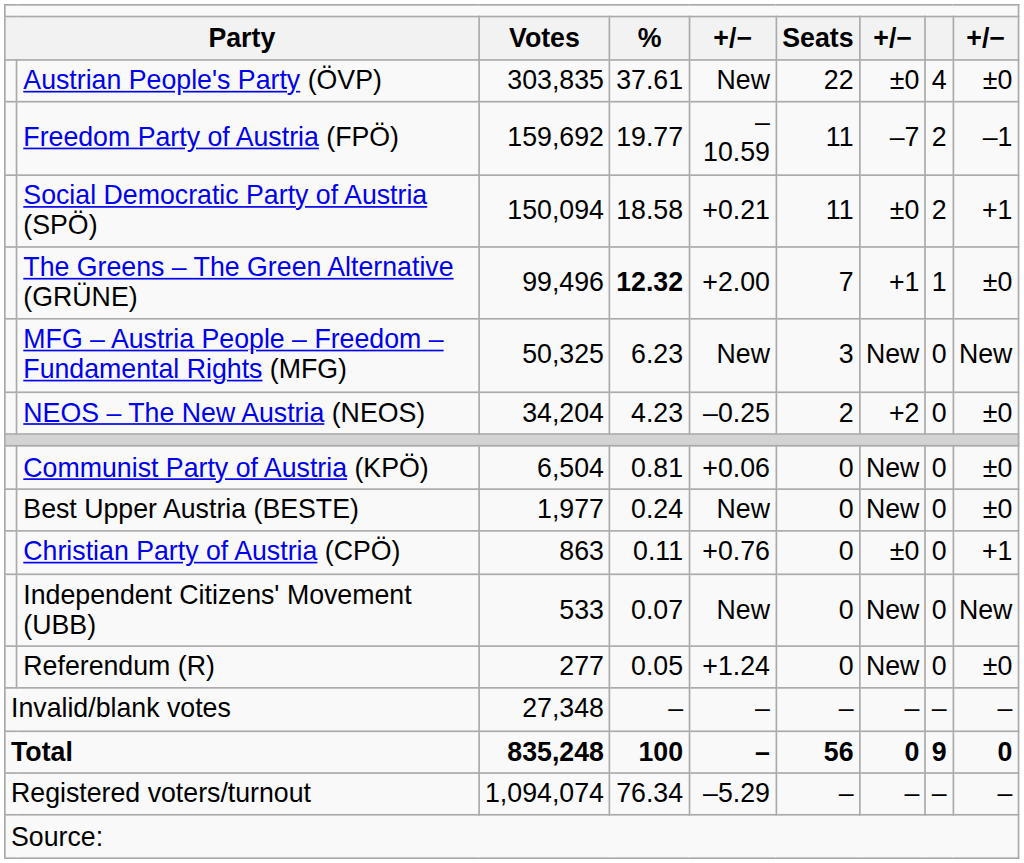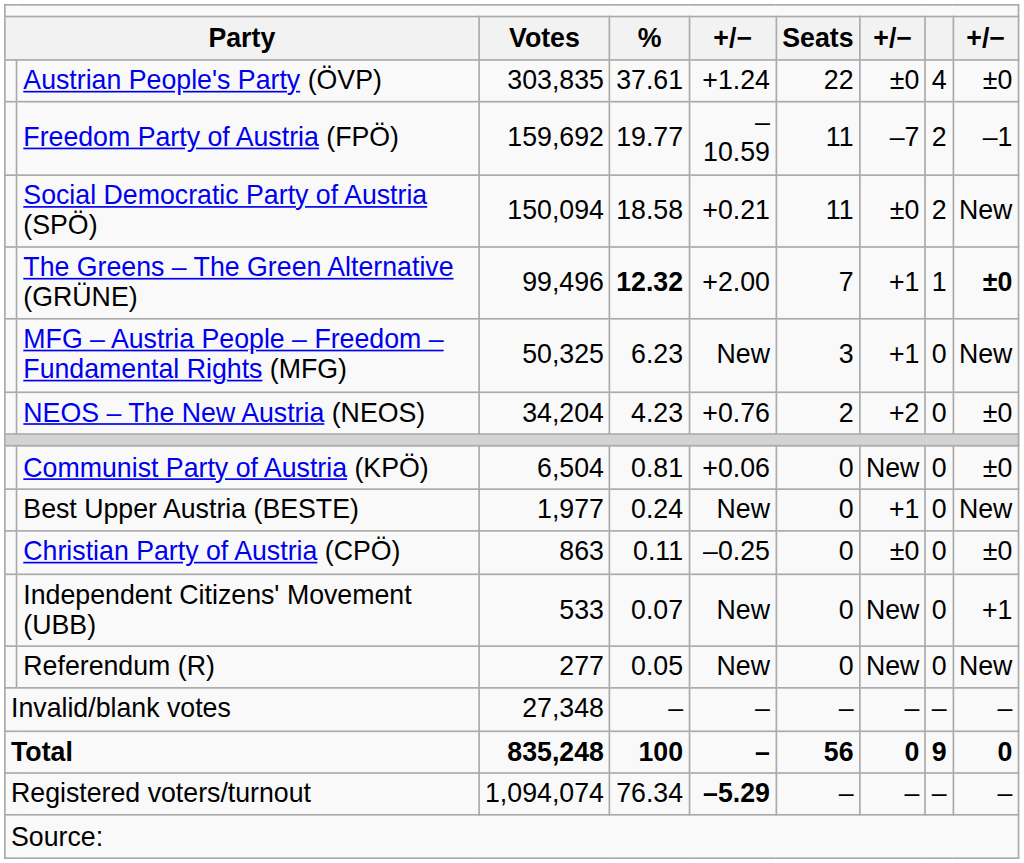 <table class=wikitable style=text-align:right>
 <tr>
 <td align=center colspan=9></td>
 </tr>
 <tr>
 <th colspan=2>Party</th>
 <th>Votes</th>
 <th>%</th>
 <th>+/−</th>
 <th>Seats</th>
 <th>+/−</th>
 <th></th>
 <th>+/−</th>
 </tr>
 <tr>
 <td bgcolor=></td>
 <td align=left><a href='#'>Austrian People's Party</a> (ÖVP)</td>
 <td>303,835</td>
 <td>37.61</td>
-<td>New</td>
+<td>+1.24</td>
 <td>22</td>
 <td>±0</td>
 <td>4</td>
 <td>±0</td>
 </tr>
 <tr>
 <td bgcolor=></td>
 <td align=left><a href='#'>Freedom Party of Austria</a> (FPÖ)</td>
 <td>159,692</td>
 <td>19.77</td>
 <td>–10.59</td>
 <td>11</td>
 <td>–7</td>
 <td>2</td>
 <td>–1</td>
 </tr>
 <tr>
 <td bgcolor=></td>
 <td align=left><a href='#'>Social Democratic Party of Austria</a> (SPÖ)</td>
 <td>150,094</td>
 <td>18.58</td>
 <td>+0.21</td>
 <td>11</td>
 <td>±0</td>
 <td>2</td>
-<td>+1</td>
+<td>New</td>
 </tr>
 <tr>
 <td bgcolor=></td>
 <td align=left><a href='#'>The Greens – The Green Alternative</a> (GRÜNE)</td>
 <td>99,496</td>
 <td><strong>12.32</strong></td>
 <td>+2.00</td>
 <td>7</td>
 <td>+1</td>
 <td>1</td>
-<td>±0</td>
+<td><strong>±0</strong></td>
 </tr>
 <tr>
 <td bgcolor=></td>
 <td align=left><a href='#'>MFG – Austria People – Freedom – Fundamental Rights</a> (MFG)</td>
 <td>50,325</td>
 <td>6.23</td>
 <td>New</td>
 <td>3</td>
-<td>New</td>
+<td>+1</td>
 <td>0</td>
 <td>New</td>
 </tr>
 <tr>
 <td bgcolor=></td>
 <td align=left><a href='#'>NEOS – The New Austria</a> (NEOS)</td>
 <td>34,204</td>
 <td>4.23</td>
-<td>–0.25</td>
+<td>+0.76</td>
 <td>2</td>
 <td>+2</td>
 <td>0</td>
 <td>±0</td>
 </tr>
 <tr>
 <td colspan=9 bgcolor=lightgrey></td>
 </tr>
 <tr>
 <td bgcolor=></td>
 <td align=left><a href='#'>Communist Party of Austria</a> (KPÖ)</td>
 <td>6,504</td>
 <td>0.81</td>
 <td>+0.06</td>
 <td>0</td>
 <td>New</td>
 <td>0</td>
 <td>±0</td>
 </tr>
 <tr>
 <td></td>
 <td align=left>Best Upper Austria (BESTE)</td>
 <td>1,977</td>
 <td>0.24</td>
 <td>New</td>
 <td>0</td>
+<td>+1</td>
+<td>0</td>
 <td>New</td>
-<td>0</td>
-<td>±0</td>
 </tr>
 <tr>
 <td bgcolor=></td>
 <td align=left><a href='#'>Christian Party of Austria</a> (CPÖ)</td>
 <td>863</td>
 <td>0.11</td>
-<td>+0.76</td>
+<td>–0.25</td>
 <td>0</td>
 <td>±0</td>
 <td>0</td>
-<td>+1</td>
+<td>±0</td>
 </tr>
 <tr>
 <td></td>
 <td align=left>Independent Citizens' Movement (UBB)</td>
 <td>533</td>
 <td>0.07</td>
 <td>New</td>
 <td>0</td>
 <td>New</td>
 <td>0</td>
-<td>New</td>
+<td>+1</td>
 </tr>
 <tr>
 <td></td>
 <td align=left>Referendum (R)</td>
 <td>277</td>
 <td>0.05</td>
-<td>+1.24</td>
+<td>New</td>
 <td>0</td>
 <td>New</td>
 <td>0</td>
-<td>±0</td>
+<td>New</td>
 </tr>
 <tr>
 <td colspan=2 align=left>Invalid/blank votes</td>
 <td>27,348</td>
 <td>–</td>
 <td>–</td>
 <td>–</td>
 <td>–</td>
 <td>–</td>
 <td>–</td>
 </tr>
 <tr>
 <td colspan=2 align=left><strong>Total</strong></td>
 <td><strong>835,248</strong></td>
 <td><strong>100</strong></td>
 <td><strong>–</strong></td>
 <td><strong>56</strong></td>
 <td><strong>0</strong></td>
 <td><strong>9</strong></td>
 <td><strong>0</strong></td>
 </tr>
 <tr>
 <td align=left colspan=2>Registered voters/turnout</td>
 <td>1,094,074</td>
 <td>76.34</td>
-<td>–5.29</td>
+<td><strong>–5.29</strong></td>
 <td>–</td>
 <td>–</td>
 <td>–</td>
 <td>–</td>
 </tr>
 <tr>
 <td align=left colspan=9>Source: </td>
 </tr>
 </table>
